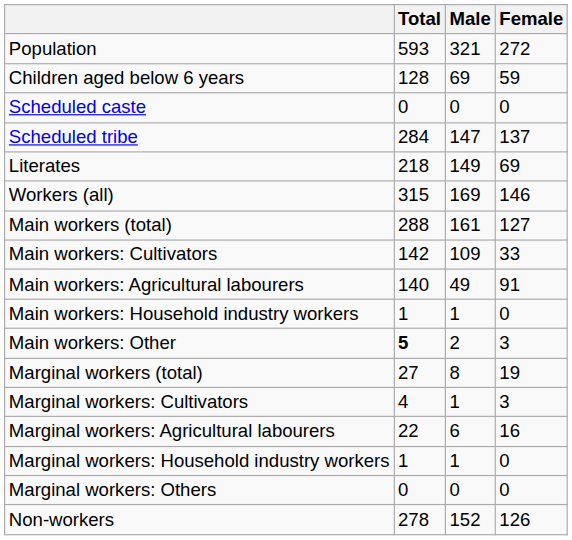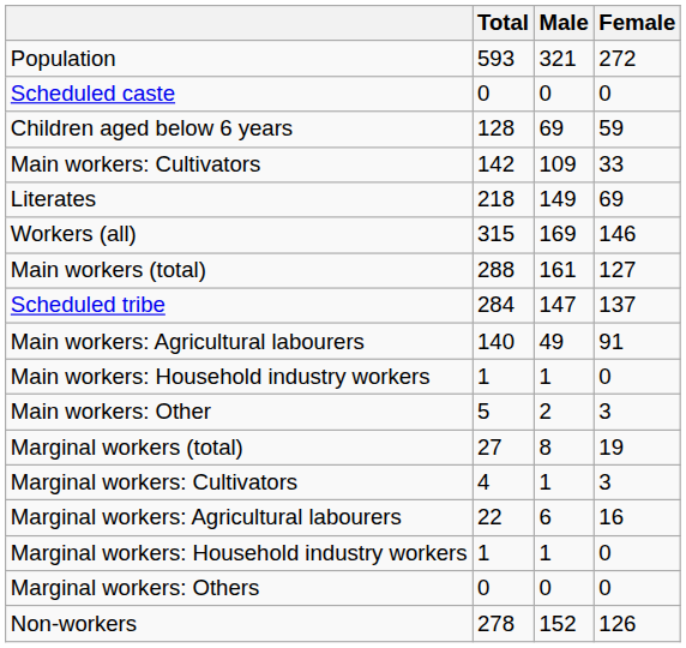 <table class="wikitable sortable">
 <tr>
 <th></th>
 <th>Total</th>
 <th>Male</th>
 <th>Female</th>
 </tr>
 <tr>
 <td>Population</td>
 <td>593</td>
 <td>321</td>
 <td>272</td>
 </tr>
 <tr>
+<td><a href='#'>Scheduled caste</a></td>
+<td>0</td>
+<td>0</td>
+<td>0</td>
+</tr>
+<tr>
 <td>Children aged below 6 years</td>
 <td>128</td>
 <td>69</td>
 <td>59</td>
 </tr>
 <tr>
-<td><a href='#'>Scheduled caste</a></td>
-<td>0</td>
-<td>0</td>
-<td>0</td>
-</tr>
-<tr>
-<td><a href='#'>Scheduled tribe</a></td>
-<td>284</td>
-<td>147</td>
-<td>137</td>
+<td>Main workers: Cultivators</td>
+<td>142</td>
+<td>109</td>
+<td>33</td>
 </tr>
 <tr>
 <td>Literates</td>
 <td>218</td>
 <td>149</td>
 <td>69</td>
 </tr>
 <tr>
 <td>Workers (all)</td>
 <td>315</td>
 <td>169</td>
 <td>146</td>
 </tr>
 <tr>
 <td>Main workers (total)</td>
 <td>288</td>
 <td>161</td>
 <td>127</td>
 </tr>
 <tr>
-<td>Main workers: Cultivators</td>
-<td>142</td>
-<td>109</td>
-<td>33</td>
+<td><a href='#'>Scheduled tribe</a></td>
+<td>284</td>
+<td>147</td>
+<td>137</td>
 </tr>
 <tr>
 <td>Main workers: Agricultural labourers</td>
 <td>140</td>
 <td>49</td>
 <td>91</td>
 </tr>
 <tr>
 <td>Main workers: Household industry workers</td>
 <td>1</td>
 <td>1</td>
 <td>0</td>
 </tr>
 <tr>
 <td>Main workers: Other</td>
-<td><strong>5</strong></td>
+<td>5</td>
 <td>2</td>
 <td>3</td>
 </tr>
 <tr>
 <td>Marginal workers (total)</td>
 <td>27</td>
 <td>8</td>
 <td>19</td>
 </tr>
 <tr>
 <td>Marginal workers: Cultivators</td>
 <td>4</td>
 <td>1</td>
 <td>3</td>
 </tr>
 <tr>
 <td>Marginal workers: Agricultural labourers</td>
 <td>22</td>
 <td>6</td>
 <td>16</td>
 </tr>
 <tr>
 <td>Marginal workers: Household industry workers</td>
 <td>1</td>
 <td>1</td>
 <td>0</td>
 </tr>
 <tr>
 <td>Marginal workers: Others</td>
 <td>0</td>
 <td>0</td>
 <td>0</td>
 </tr>
 <tr>
 <td>Non-workers</td>
 <td>278</td>
 <td>152</td>
 <td>126</td>
 </tr>
 </table>
